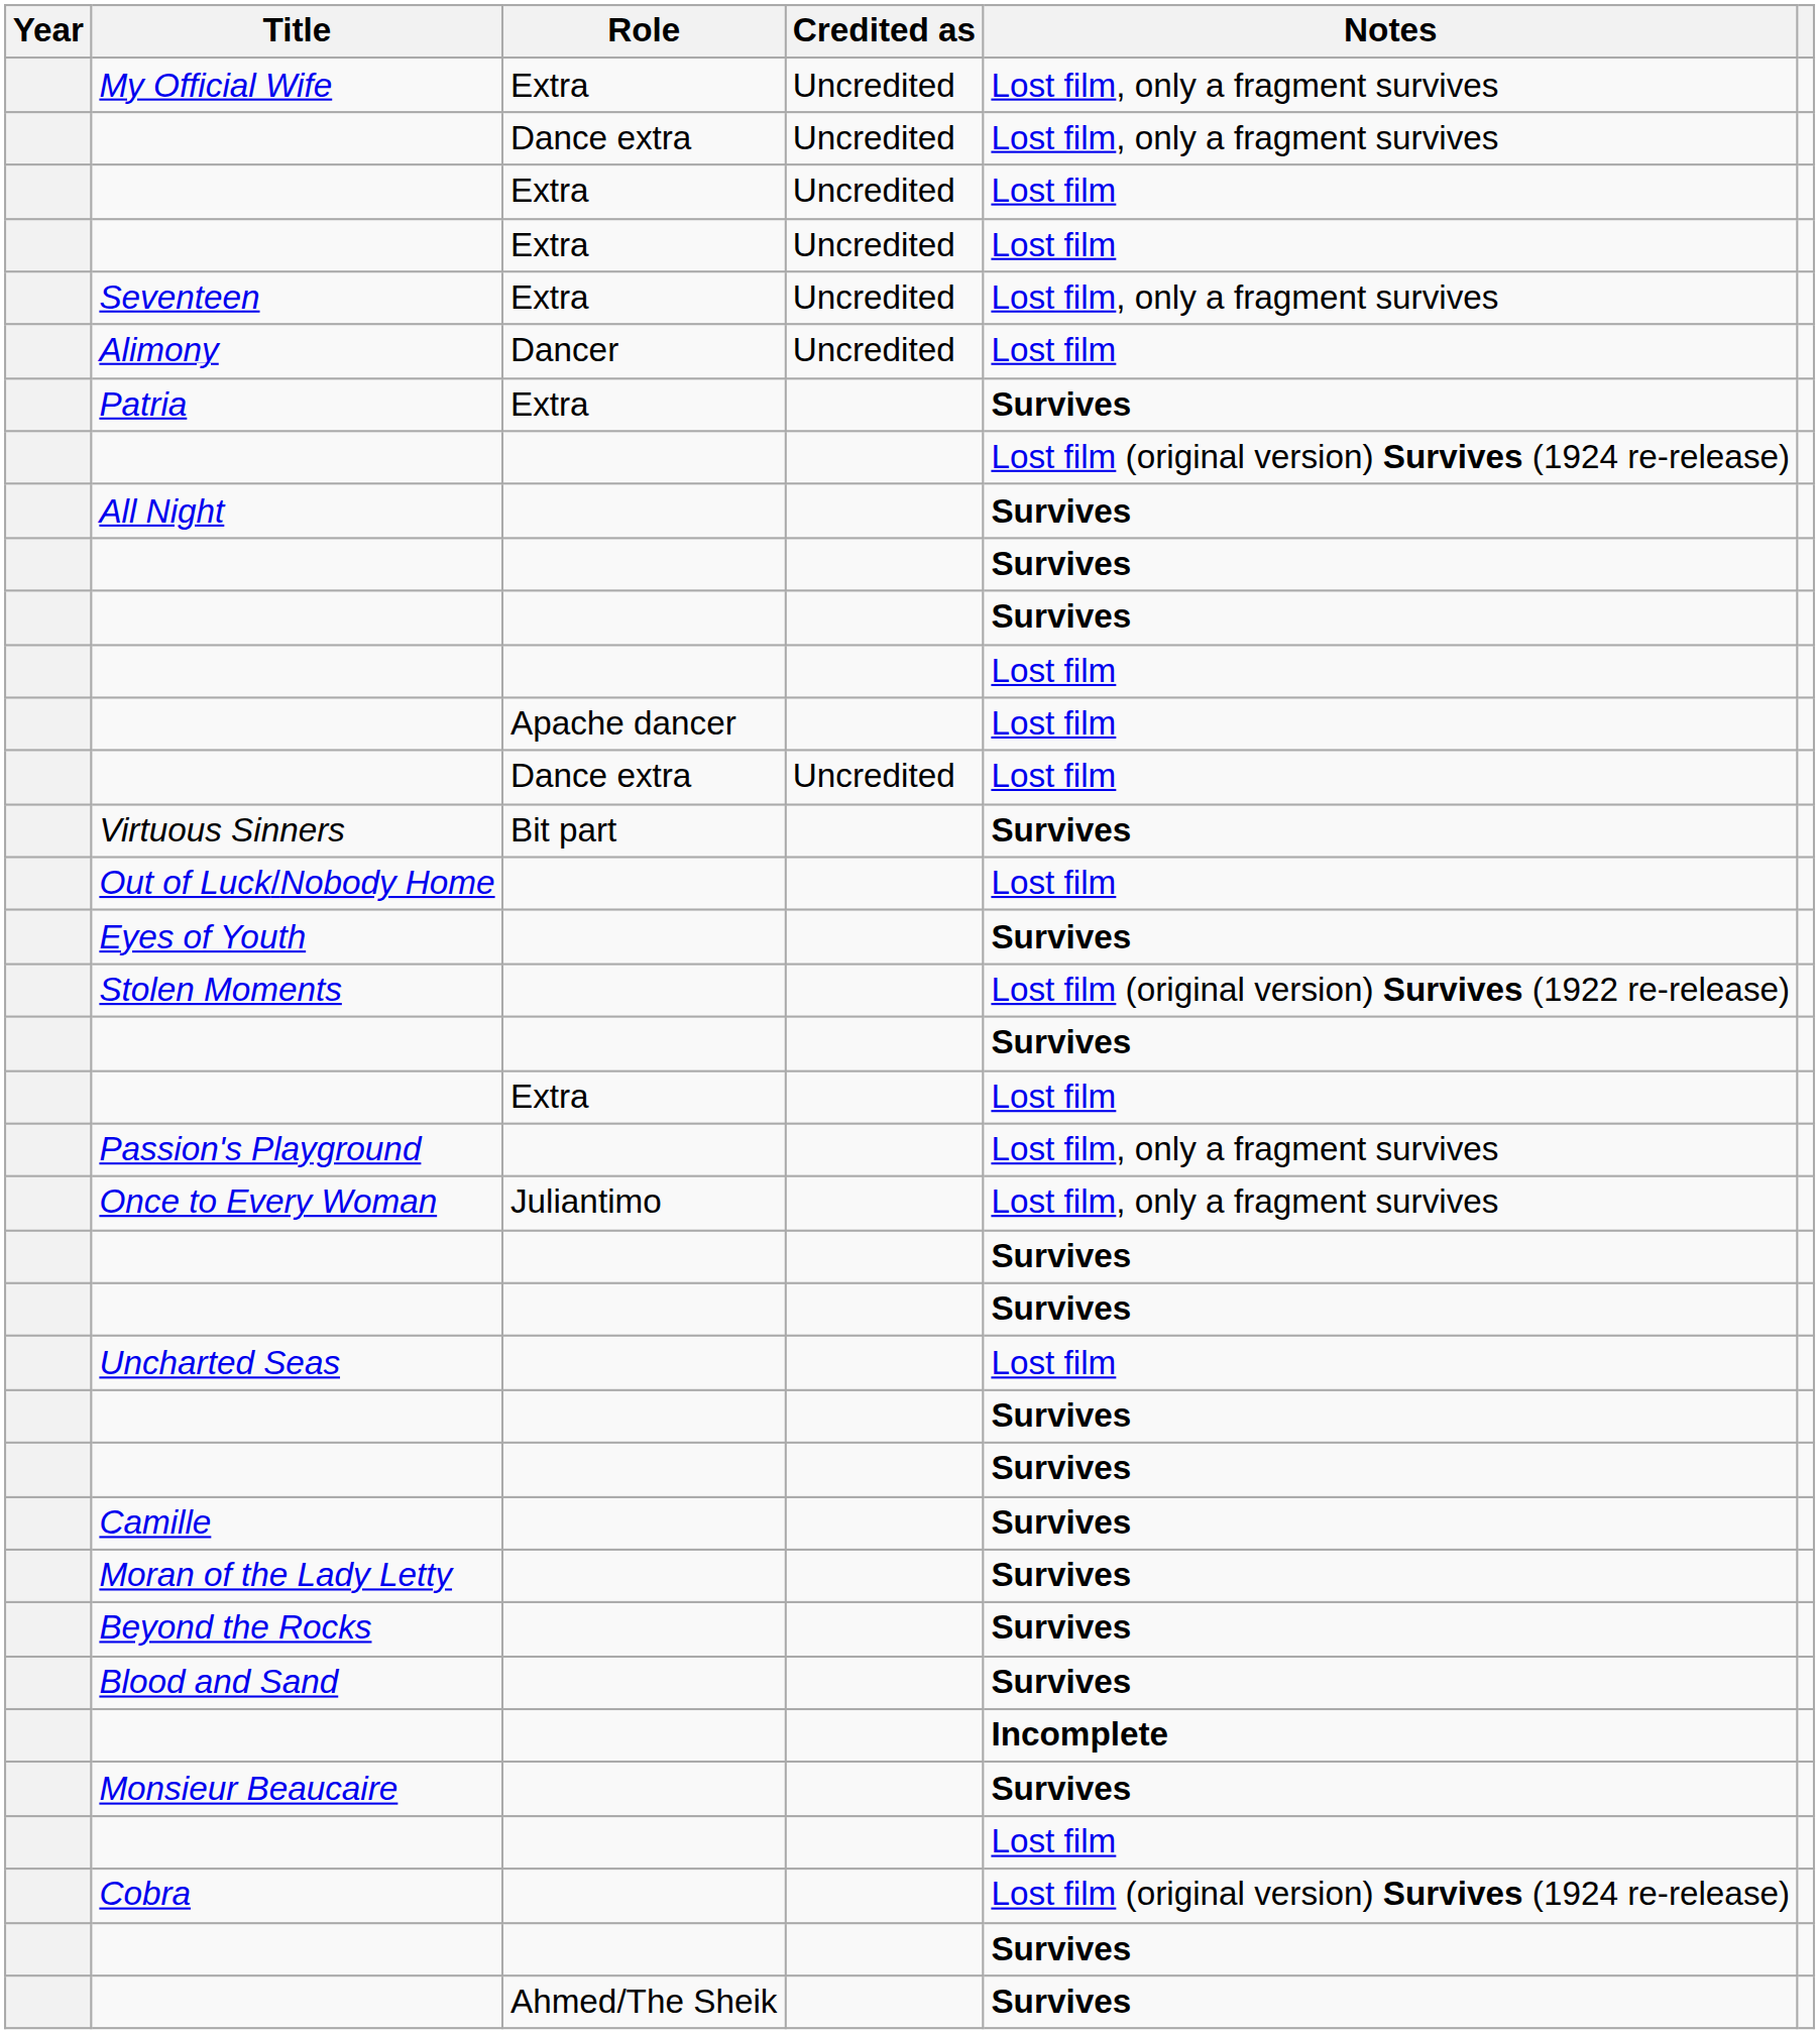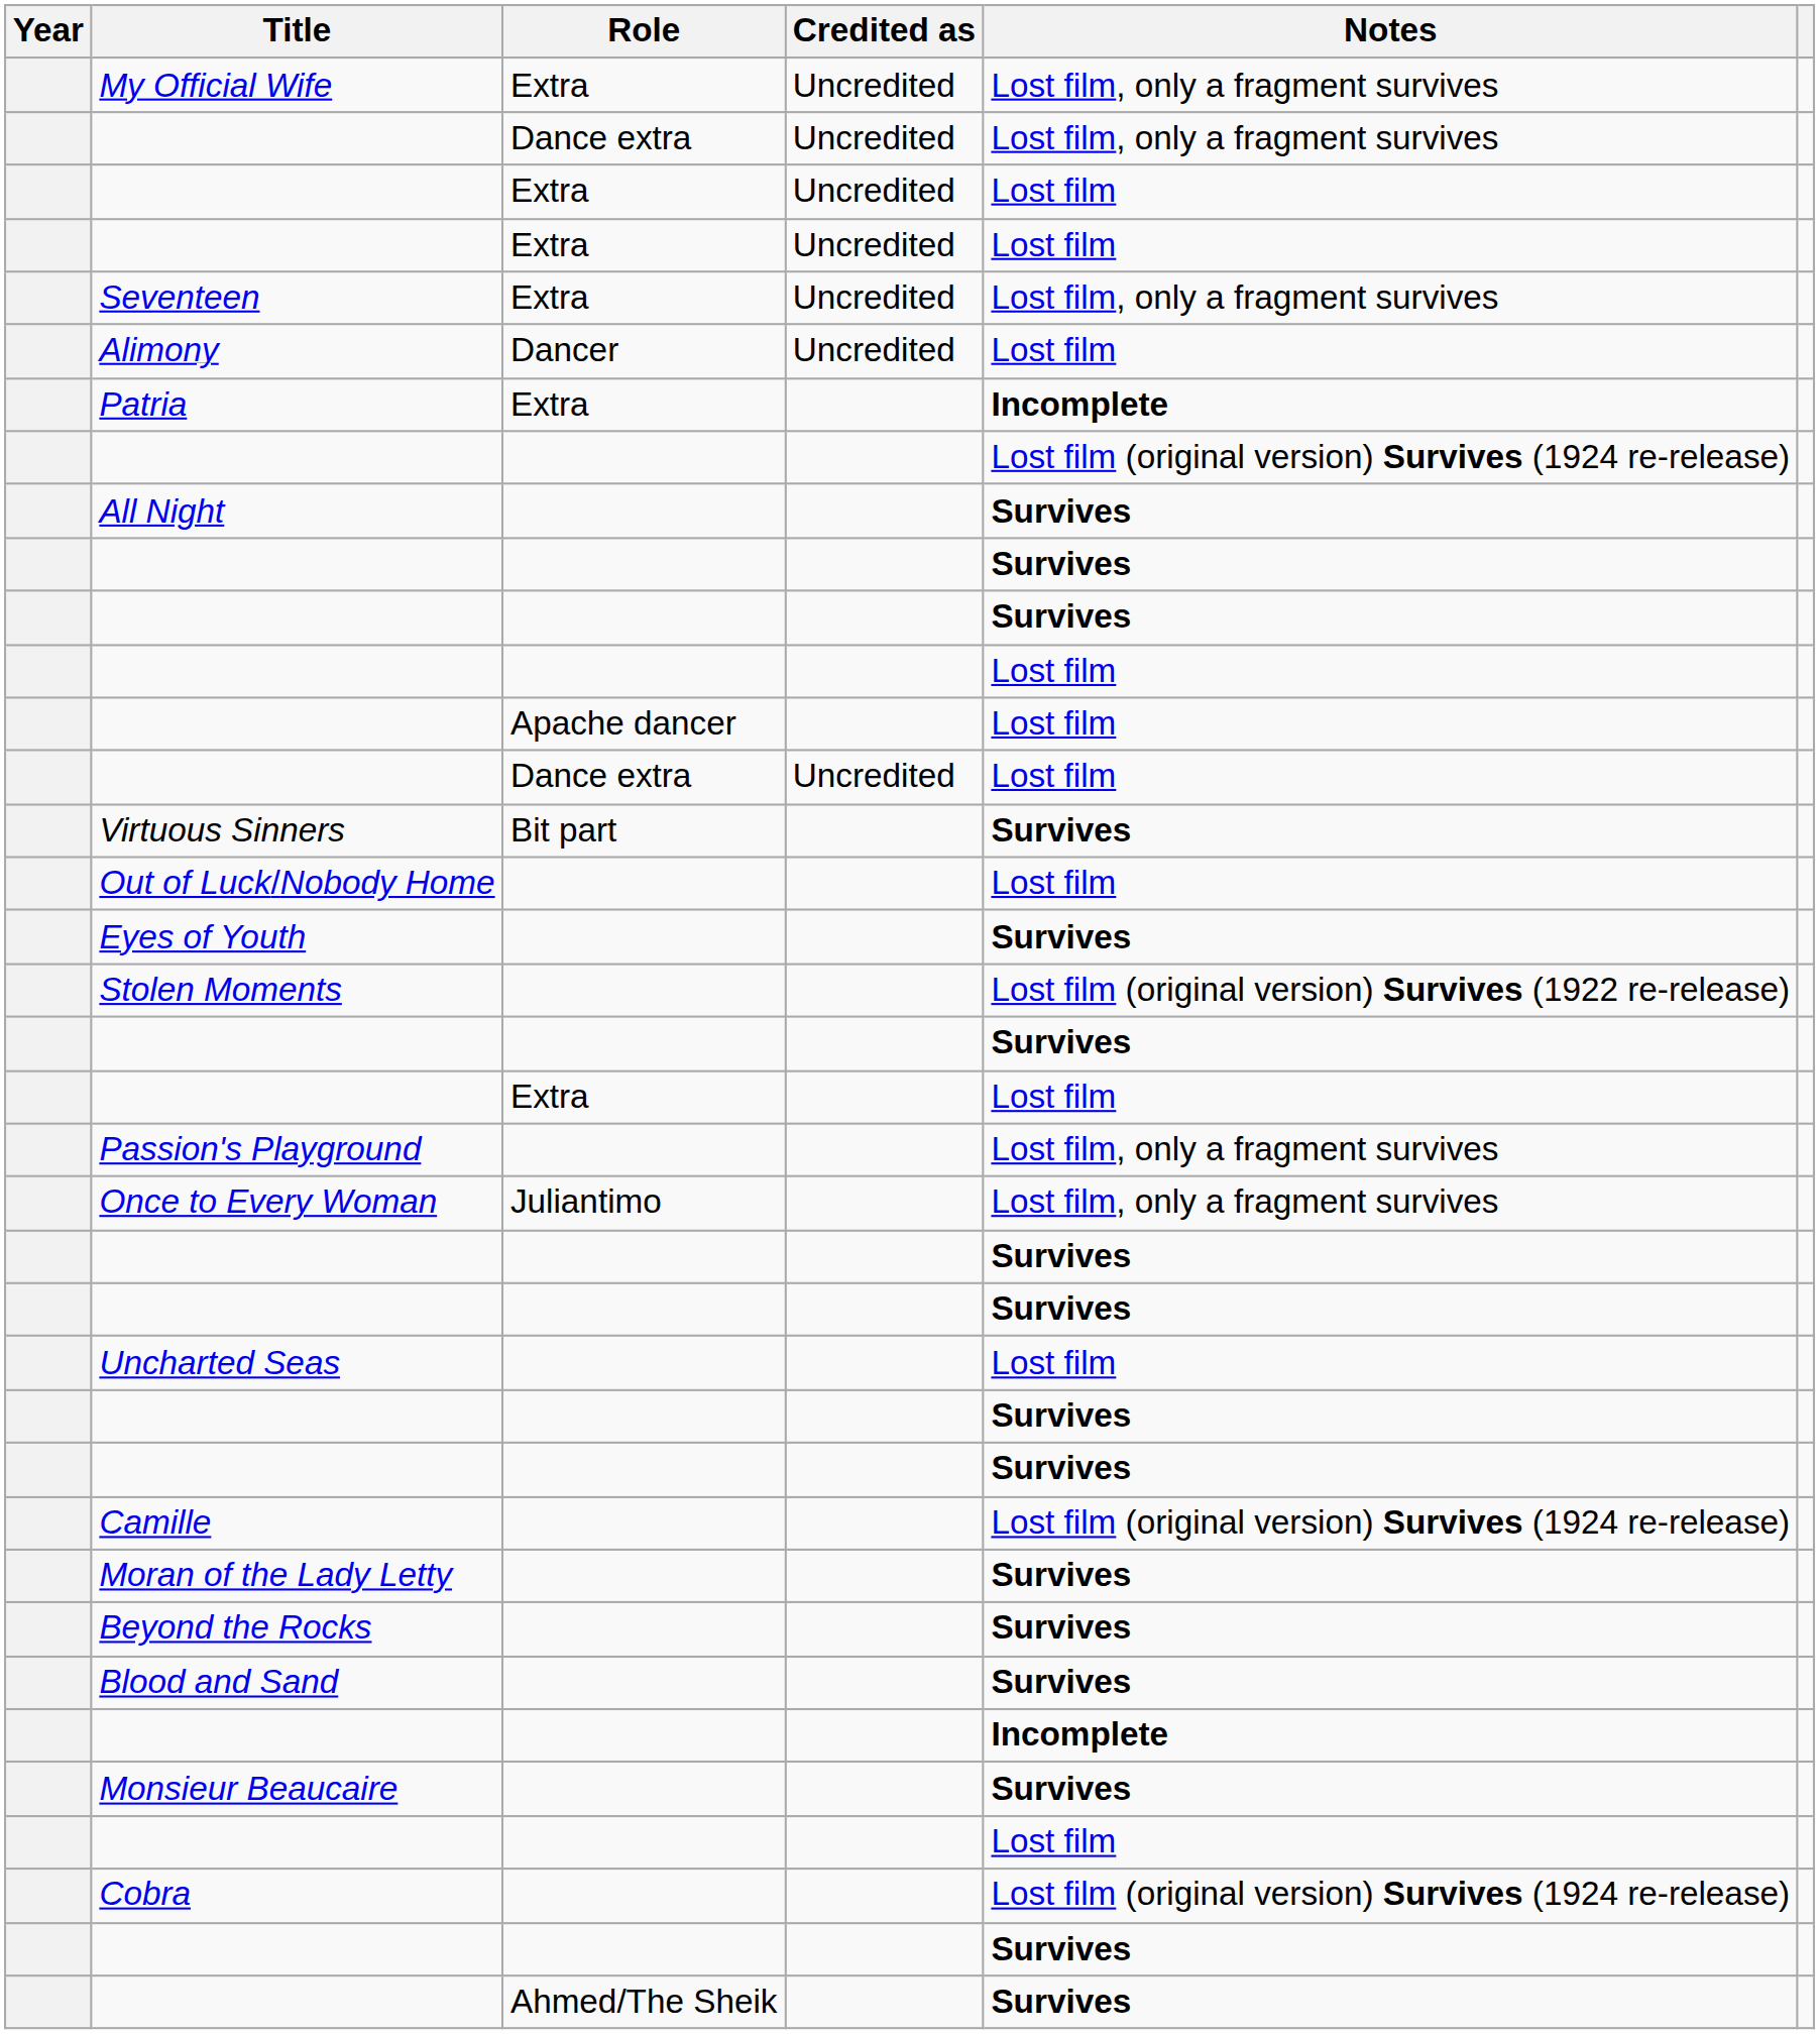 <table class="wikitable plainrowheaders sortable" style="margin-right: 0;">
 <tr>
 <th scope="col">Year</th>
 <th scope="col">Title</th>
 <th scope="col">Role</th>
 <th scope="col">Credited as</th>
 <th scope="col">Notes</th>
 <th scope="col" class="unsortable"></th>
 </tr>
 <tr>
 <th scope="row"></th>
 <td><em><a href='#'>My Official Wife</a></em></td>
 <td>Extra</td>
 <td>Uncredited</td>
 <td><a href='#'>Lost film</a>, only a fragment survives</td>
 <td style="text-align: center;"></td>
 </tr>
 <tr>
 <th scope="row"></th>
 <td></td>
 <td>Dance extra</td>
 <td>Uncredited</td>
 <td><a href='#'>Lost film</a>, only a fragment survives</td>
 <td style="text-align: center;"></td>
 </tr>
 <tr>
 <th scope="row"></th>
 <td></td>
 <td>Extra</td>
 <td>Uncredited</td>
 <td><a href='#'>Lost film</a></td>
 <td style="text-align: center;"></td>
 </tr>
 <tr>
 <th scope="row"></th>
 <td></td>
 <td>Extra</td>
 <td>Uncredited</td>
 <td><a href='#'>Lost film</a></td>
 <td style="text-align: center;"></td>
 </tr>
 <tr>
 <th scope="row"></th>
 <td><em><a href='#'>Seventeen</a></em></td>
 <td>Extra</td>
 <td>Uncredited</td>
 <td><a href='#'>Lost film</a>, only a fragment survives</td>
 <td style="text-align: center;"></td>
 </tr>
 <tr>
 <th scope="row"></th>
 <td><em><a href='#'>Alimony</a></em></td>
 <td>Dancer</td>
 <td>Uncredited</td>
 <td><a href='#'>Lost film</a></td>
 <td style="text-align: center;"></td>
 </tr>
 <tr>
 <th scope="row"></th>
 <td><em><a href='#'>Patria</a></em></td>
 <td>Extra</td>
 <td></td>
-<td><strong>Survives</strong></td>
+<td><strong>Incomplete</strong></td>
 <td style="text-align: center;"></td>
 </tr>
 <tr>
 <th scope="row"></th>
 <td></td>
 <td></td>
 <td></td>
 <td><a href='#'>Lost film</a> (original version) <strong>Survives</strong> (1924 re-release)</td>
 <td style="text-align: center;"></td>
 </tr>
 <tr>
 <th scope="row"></th>
 <td><em><a href='#'>All Night</a></em></td>
 <td></td>
 <td></td>
 <td><strong>Survives</strong></td>
 <td style="text-align: center;"></td>
 </tr>
 <tr>
 <th scope="row"></th>
 <td></td>
 <td></td>
 <td></td>
 <td><strong>Survives</strong></td>
 <td style="text-align: center;"></td>
 </tr>
 <tr>
 <th scope="row"></th>
 <td></td>
 <td></td>
 <td></td>
 <td><strong>Survives</strong></td>
 <td style="text-align: center;"></td>
 </tr>
 <tr>
 <th scope="row"></th>
 <td></td>
 <td></td>
 <td></td>
 <td><a href='#'>Lost film</a></td>
 <td style="text-align: center;"></td>
 </tr>
 <tr>
 <th scope="row"></th>
 <td></td>
 <td>Apache dancer</td>
 <td></td>
 <td><a href='#'>Lost film</a></td>
 <td style="text-align: center;"></td>
 </tr>
 <tr>
 <th scope="row"></th>
 <td></td>
 <td>Dance extra</td>
 <td>Uncredited</td>
 <td><a href='#'>Lost film</a></td>
 <td style="text-align: center;"></td>
 </tr>
 <tr>
 <th scope="row"></th>
 <td><em>Virtuous Sinners</em></td>
 <td>Bit part</td>
 <td></td>
 <td><strong>Survives</strong></td>
 <td style="text-align: center;"></td>
 </tr>
 <tr>
 <th scope="row"></th>
 <td><a href='#'><em>Out of Luck</em>/<em>Nobody Home</em></a></td>
 <td></td>
 <td></td>
 <td><a href='#'>Lost film</a></td>
 <td style="text-align: center;"></td>
 </tr>
 <tr>
 <th scope="row"></th>
 <td><em><a href='#'>Eyes of Youth</a></em></td>
 <td></td>
 <td></td>
 <td><strong>Survives</strong></td>
 <td style="text-align: center;"></td>
 </tr>
 <tr>
 <th scope="row"></th>
 <td><em><a href='#'>Stolen Moments</a></em></td>
 <td></td>
 <td></td>
 <td><a href='#'>Lost film</a> (original version) <strong>Survives</strong> (1922 re-release)</td>
 <td style="text-align: center;"></td>
 </tr>
 <tr>
 <th scope="row"></th>
 <td></td>
 <td></td>
 <td></td>
 <td><strong>Survives</strong></td>
 <td style="text-align: center;"></td>
 </tr>
 <tr>
 <th scope="row"></th>
 <td></td>
 <td>Extra</td>
 <td></td>
 <td><a href='#'>Lost film</a></td>
 <td style="text-align: center;"></td>
 </tr>
 <tr>
 <th scope="row"></th>
 <td><em><a href='#'>Passion's Playground</a></em></td>
 <td></td>
 <td></td>
 <td><a href='#'>Lost film</a>, only a fragment survives</td>
 <td style="text-align: center;"></td>
 </tr>
 <tr>
 <th scope="row"></th>
 <td><em><a href='#'>Once to Every Woman</a></em></td>
 <td>Juliantimo</td>
 <td></td>
 <td><a href='#'>Lost film</a>, only a fragment survives</td>
 <td style="text-align: center;"></td>
 </tr>
 <tr>
 <th scope="row"></th>
 <td></td>
 <td></td>
 <td></td>
 <td><strong>Survives</strong></td>
 <td style="text-align: center;"></td>
 </tr>
 <tr>
 <th scope="row"></th>
 <td></td>
 <td></td>
 <td></td>
 <td><strong>Survives</strong></td>
 <td style="text-align: center;"></td>
 </tr>
 <tr>
 <th scope="row"></th>
 <td><em><a href='#'>Uncharted Seas</a></em></td>
 <td></td>
 <td></td>
 <td><a href='#'>Lost film</a></td>
 <td style="text-align: center;"></td>
 </tr>
 <tr>
 <th scope="row"></th>
 <td></td>
 <td></td>
 <td></td>
 <td><strong>Survives</strong></td>
 <td style="text-align: center;"></td>
 </tr>
 <tr>
 <th scope="row"></th>
 <td></td>
 <td></td>
 <td></td>
 <td><strong>Survives</strong></td>
 <td style="text-align: center;"></td>
 </tr>
 <tr>
 <th scope="row"></th>
 <td><em><a href='#'>Camille</a></em></td>
 <td></td>
 <td></td>
-<td><strong>Survives</strong></td>
+<td><a href='#'>Lost film</a> (original version) <strong>Survives</strong> (1924 re-release)</td>
 <td style="text-align: center;"></td>
 </tr>
 <tr>
 <th scope="row"></th>
 <td><em><a href='#'>Moran of the Lady Letty</a> </em></td>
 <td></td>
 <td></td>
 <td><strong>Survives</strong></td>
 <td style="text-align: center;"></td>
 </tr>
 <tr>
 <th scope="row"></th>
 <td><em><a href='#'>Beyond the Rocks</a></em></td>
 <td></td>
 <td></td>
 <td><strong>Survives</strong></td>
 <td style="text-align: center;"></td>
 </tr>
 <tr>
 <th scope="row"></th>
 <td><em><a href='#'>Blood and Sand</a></em></td>
 <td></td>
 <td></td>
 <td><strong>Survives</strong></td>
 <td style="text-align: center;"></td>
 </tr>
 <tr>
 <th scope="row"></th>
 <td></td>
 <td></td>
 <td></td>
 <td><strong>Incomplete</strong></td>
 <td style="text-align: center;"></td>
 </tr>
 <tr>
 <th scope="row"></th>
 <td><em><a href='#'>Monsieur Beaucaire</a></em></td>
 <td></td>
 <td></td>
 <td><strong>Survives</strong></td>
 <td style="text-align: center;"></td>
 </tr>
 <tr>
 <th scope="row"></th>
 <td></td>
 <td></td>
 <td></td>
 <td><a href='#'>Lost film</a></td>
 <td style="text-align: center;"></td>
 </tr>
 <tr>
 <th scope="row"></th>
 <td><em><a href='#'>Cobra</a></em></td>
 <td></td>
 <td></td>
 <td><a href='#'>Lost film</a> (original version) <strong>Survives</strong> (1924 re-release)</td>
 <td style="text-align: center;"></td>
 </tr>
 <tr>
 <th scope="row"></th>
 <td></td>
 <td></td>
 <td></td>
 <td><strong>Survives</strong></td>
 <td style="text-align: center;"></td>
 </tr>
 <tr>
 <th scope="row"></th>
 <td></td>
 <td>Ahmed/The Sheik</td>
 <td></td>
 <td><strong>Survives</strong></td>
 <td style="text-align: center;"></td>
 </tr>
 </table>
